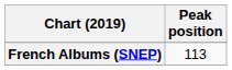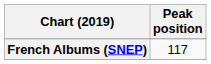 <table class="wikitable sortable plainrowheaders" style="text-align:center">
 <tr>
 <th scope="col">Chart (2019)</th>
 <th scope="col">Peak<br>position</th>
 </tr>
 <tr>
 </tr>
 <tr>
 </tr>
 <tr>
 <th scope="row">French Albums (<a href='#'>SNEP</a>)</th>
-<td>113</td>
+<td>117</td>
 </tr>
 <tr>
 </tr>
 <tr>
 </tr>
 </table>
